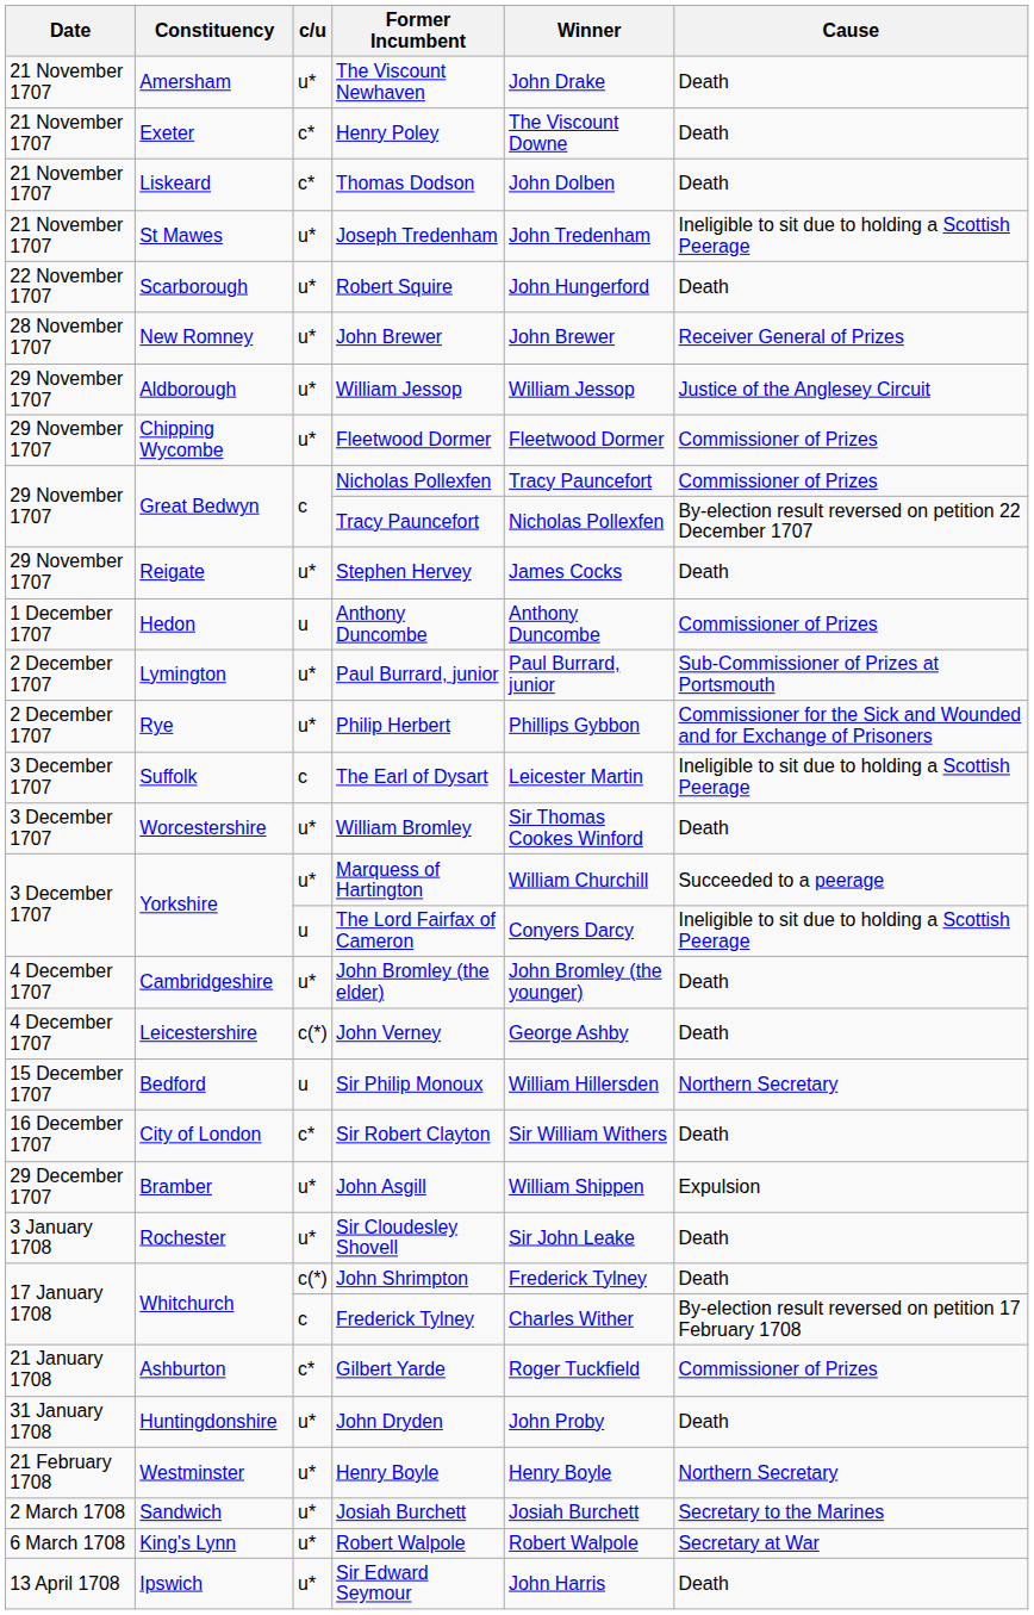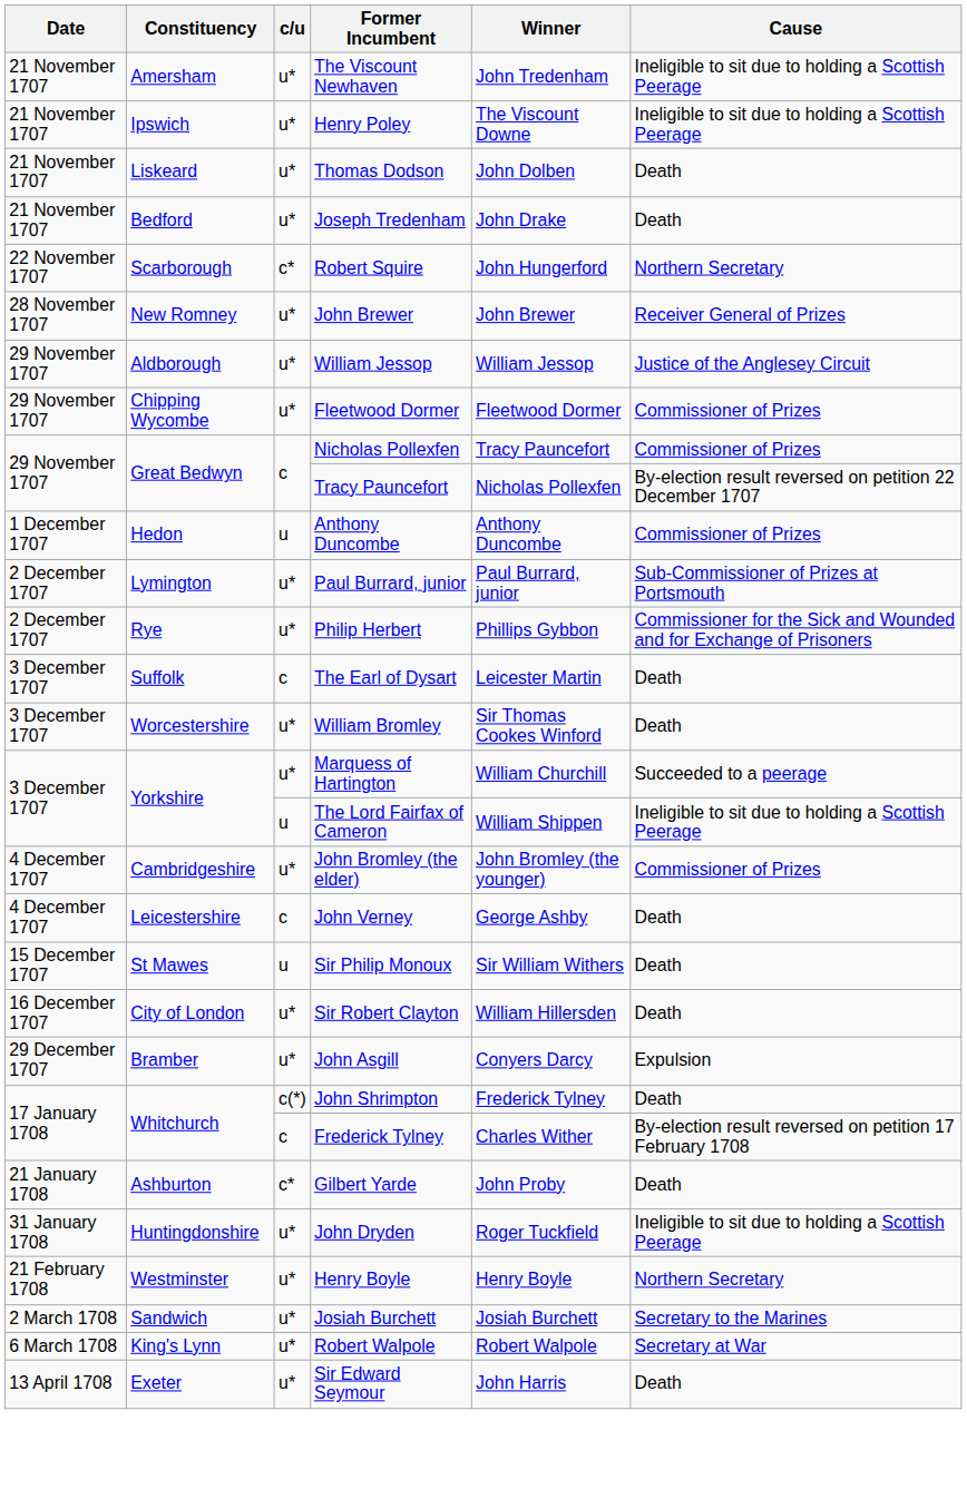 <table class="wikitable">
 <tr>
 <th>Date</th>
 <th>Constituency</th>
 <th>c/u</th>
 <th>Former Incumbent</th>
 <th>Winner</th>
 <th>Cause</th>
 </tr>
 <tr>
 <td>21 November 1707</td>
 <td><a href='#'>Amersham</a></td>
 <td>u*</td>
 <td><a href='#'>The Viscount Newhaven</a></td>
-<td><a href='#'>John Drake</a></td>
-<td>Death</td>
+<td><a href='#'>John Tredenham</a></td>
+<td>Ineligible to sit due to holding a <a href='#'>Scottish Peerage</a></td>
 </tr>
 <tr>
 <td>21 November 1707</td>
-<td><a href='#'>Exeter</a></td>
-<td>c*</td>
+<td><a href='#'>Ipswich</a></td>
+<td>u*</td>
 <td><a href='#'>Henry Poley</a></td>
 <td><a href='#'>The Viscount Downe</a></td>
-<td>Death</td>
+<td>Ineligible to sit due to holding a <a href='#'>Scottish Peerage</a></td>
 </tr>
 <tr>
 <td>21 November 1707</td>
 <td><a href='#'>Liskeard</a></td>
-<td>c*</td>
+<td>u*</td>
 <td><a href='#'>Thomas Dodson</a></td>
 <td><a href='#'>John Dolben</a></td>
 <td>Death</td>
 </tr>
 <tr>
 <td>21 November 1707</td>
-<td><a href='#'>St Mawes</a></td>
+<td><a href='#'>Bedford</a></td>
 <td>u*</td>
 <td><a href='#'>Joseph Tredenham</a></td>
-<td><a href='#'>John Tredenham</a></td>
-<td>Ineligible to sit due to holding a <a href='#'>Scottish Peerage</a></td>
+<td><a href='#'>John Drake</a></td>
+<td>Death</td>
 </tr>
 <tr>
 <td>22 November 1707</td>
 <td><a href='#'>Scarborough</a></td>
-<td>u*</td>
+<td>c*</td>
 <td><a href='#'>Robert Squire</a></td>
 <td><a href='#'>John Hungerford</a></td>
-<td>Death</td>
+<td><a href='#'>Northern Secretary</a></td>
 </tr>
 <tr>
 <td>28 November 1707</td>
 <td><a href='#'>New Romney</a></td>
 <td>u*</td>
 <td><a href='#'>John Brewer</a></td>
 <td><a href='#'>John Brewer</a></td>
 <td><a href='#'>Receiver General of Prizes</a></td>
 </tr>
 <tr>
 <td>29 November 1707</td>
 <td><a href='#'>Aldborough</a></td>
 <td>u*</td>
 <td><a href='#'>William Jessop</a></td>
 <td><a href='#'>William Jessop</a></td>
 <td><a href='#'>Justice of the Anglesey Circuit</a></td>
 </tr>
 <tr>
 <td>29 November 1707</td>
 <td><a href='#'>Chipping Wycombe</a></td>
 <td>u*</td>
 <td><a href='#'>Fleetwood Dormer</a></td>
 <td><a href='#'>Fleetwood Dormer</a></td>
 <td><a href='#'>Commissioner of Prizes</a></td>
 </tr>
 <tr>
 <td rowspan=2>29 November 1707</td>
 <td rowspan=2><a href='#'>Great Bedwyn</a></td>
 <td rowspan=2>c</td>
 <td><a href='#'>Nicholas Pollexfen</a></td>
 <td><a href='#'>Tracy Pauncefort</a></td>
 <td><a href='#'>Commissioner of Prizes</a></td>
 </tr>
 <tr>
 <td><a href='#'>Tracy Pauncefort</a></td>
 <td><a href='#'>Nicholas Pollexfen</a></td>
 <td>By-election result reversed on petition 22 December 1707</td>
 </tr>
 <tr>
-<td>29 November 1707</td>
-<td><a href='#'>Reigate</a></td>
-<td>u*</td>
-<td><a href='#'>Stephen Hervey</a></td>
-<td><a href='#'>James Cocks</a></td>
-<td>Death</td>
-</tr>
-<tr>
 <td>1 December 1707</td>
 <td><a href='#'>Hedon</a></td>
 <td>u</td>
 <td><a href='#'>Anthony Duncombe</a></td>
 <td><a href='#'>Anthony Duncombe</a></td>
 <td><a href='#'>Commissioner of Prizes</a></td>
 </tr>
 <tr>
 <td>2 December 1707</td>
 <td><a href='#'>Lymington</a></td>
 <td>u*</td>
 <td><a href='#'>Paul Burrard, junior</a></td>
 <td><a href='#'>Paul Burrard, junior</a></td>
 <td><a href='#'>Sub-Commissioner of Prizes at Portsmouth</a></td>
 </tr>
 <tr>
 <td>2 December 1707</td>
 <td><a href='#'>Rye</a></td>
 <td>u*</td>
 <td><a href='#'>Philip Herbert</a></td>
 <td><a href='#'>Phillips Gybbon</a></td>
 <td><a href='#'>Commissioner for the Sick and Wounded and for Exchange of Prisoners</a></td>
 </tr>
 <tr>
 <td>3 December 1707</td>
 <td><a href='#'>Suffolk</a></td>
 <td>c</td>
 <td><a href='#'>The Earl of Dysart</a></td>
 <td><a href='#'>Leicester Martin</a></td>
-<td>Ineligible to sit due to holding a <a href='#'>Scottish Peerage</a></td>
+<td>Death</td>
 </tr>
 <tr>
 <td>3 December 1707</td>
 <td><a href='#'>Worcestershire</a></td>
 <td>u*</td>
 <td><a href='#'>William Bromley</a></td>
 <td><a href='#'>Sir Thomas Cookes Winford</a></td>
 <td>Death</td>
 </tr>
 <tr>
 <td rowspan=2>3 December 1707</td>
 <td rowspan=2><a href='#'>Yorkshire</a></td>
 <td>u*</td>
 <td><a href='#'>Marquess of Hartington</a></td>
 <td><a href='#'>William Churchill</a></td>
 <td>Succeeded to a <a href='#'>peerage</a></td>
 </tr>
 <tr>
 <td>u</td>
 <td><a href='#'>The Lord Fairfax of Cameron</a></td>
-<td><a href='#'>Conyers Darcy</a></td>
+<td><a href='#'>William Shippen</a></td>
 <td>Ineligible to sit due to holding a <a href='#'>Scottish Peerage</a></td>
 </tr>
 <tr>
 <td>4 December 1707</td>
 <td><a href='#'>Cambridgeshire</a></td>
 <td>u*</td>
 <td><a href='#'>John Bromley (the elder)</a></td>
 <td><a href='#'>John Bromley (the younger)</a></td>
-<td>Death</td>
+<td><a href='#'>Commissioner of Prizes</a></td>
 </tr>
 <tr>
 <td>4 December 1707</td>
 <td><a href='#'>Leicestershire</a></td>
-<td>c(*)</td>
+<td>c</td>
 <td><a href='#'>John Verney</a></td>
 <td><a href='#'>George Ashby</a></td>
 <td>Death</td>
 </tr>
 <tr>
 <td>15 December 1707</td>
-<td><a href='#'>Bedford</a></td>
+<td><a href='#'>St Mawes</a></td>
 <td>u</td>
 <td><a href='#'>Sir Philip Monoux</a></td>
-<td><a href='#'>William Hillersden</a></td>
-<td><a href='#'>Northern Secretary</a></td>
+<td><a href='#'>Sir William Withers</a></td>
+<td>Death</td>
 </tr>
 <tr>
 <td>16 December 1707</td>
 <td><a href='#'>City of London</a></td>
-<td>c*</td>
+<td>u*</td>
 <td><a href='#'>Sir Robert Clayton</a></td>
-<td><a href='#'>Sir William Withers</a></td>
+<td><a href='#'>William Hillersden</a></td>
 <td>Death</td>
 </tr>
 <tr>
 <td>29 December 1707</td>
 <td><a href='#'>Bramber</a></td>
 <td>u*</td>
 <td><a href='#'>John Asgill</a></td>
-<td><a href='#'>William Shippen</a></td>
+<td><a href='#'>Conyers Darcy</a></td>
 <td>Expulsion</td>
-</tr>
-<tr>
-<td>3 January 1708</td>
-<td><a href='#'>Rochester</a></td>
-<td>u*</td>
-<td><a href='#'>Sir Cloudesley Shovell</a></td>
-<td><a href='#'>Sir John Leake</a></td>
-<td>Death</td>
 </tr>
 <tr>
 <td rowspan=2>17 January 1708</td>
 <td rowspan=2><a href='#'>Whitchurch</a></td>
 <td>c(*)</td>
 <td><a href='#'>John Shrimpton</a></td>
 <td><a href='#'>Frederick Tylney</a></td>
 <td>Death</td>
 </tr>
 <tr>
 <td>c</td>
 <td><a href='#'>Frederick Tylney</a></td>
 <td><a href='#'>Charles Wither</a></td>
 <td>By-election result reversed on petition 17 February 1708</td>
 </tr>
 <tr>
 <td>21 January 1708</td>
 <td><a href='#'>Ashburton</a></td>
 <td>c*</td>
 <td><a href='#'>Gilbert Yarde</a></td>
-<td><a href='#'>Roger Tuckfield</a></td>
-<td><a href='#'>Commissioner of Prizes</a></td>
+<td><a href='#'>John Proby</a></td>
+<td>Death</td>
 </tr>
 <tr>
 <td>31 January 1708</td>
 <td><a href='#'>Huntingdonshire</a></td>
 <td>u*</td>
 <td><a href='#'>John Dryden</a></td>
-<td><a href='#'>John Proby</a></td>
-<td>Death</td>
+<td><a href='#'>Roger Tuckfield</a></td>
+<td>Ineligible to sit due to holding a <a href='#'>Scottish Peerage</a></td>
 </tr>
 <tr>
 <td>21 February 1708</td>
 <td><a href='#'>Westminster</a></td>
 <td>u*</td>
 <td><a href='#'>Henry Boyle</a></td>
 <td><a href='#'>Henry Boyle</a></td>
 <td><a href='#'>Northern Secretary</a></td>
 </tr>
 <tr>
 <td>2 March 1708</td>
 <td><a href='#'>Sandwich</a></td>
 <td>u*</td>
 <td><a href='#'>Josiah Burchett</a></td>
 <td><a href='#'>Josiah Burchett</a></td>
 <td><a href='#'>Secretary to the Marines</a></td>
 </tr>
 <tr>
 <td>6 March 1708</td>
 <td><a href='#'>King's Lynn</a></td>
 <td>u*</td>
 <td><a href='#'>Robert Walpole</a></td>
 <td><a href='#'>Robert Walpole</a></td>
 <td><a href='#'>Secretary at War</a></td>
 </tr>
 <tr>
 <td>13 April 1708</td>
-<td><a href='#'>Ipswich</a></td>
+<td><a href='#'>Exeter</a></td>
 <td>u*</td>
 <td><a href='#'>Sir Edward Seymour</a></td>
 <td><a href='#'>John Harris</a></td>
 <td>Death</td>
 </tr>
 </table>
